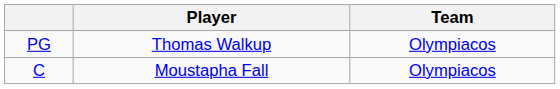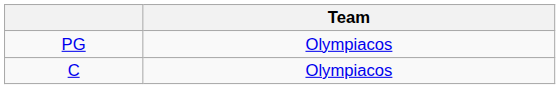 <table class="wikitable" style="text-align: center;" width="60%">
 <tr>
 <th style="text-align:center;"></th>
-<th style="text-align:center;">Player</th>
 <th style="text-align:center;">Team</th>
 </tr>
 <tr>
 <td style="text-align:center;"><a href='#'>PG</a></td>
-<td> <a href='#'>Thomas Walkup</a></td>
 <td><a href='#'>Olympiacos</a></td>
 </tr>
 <tr>
 <td style="text-align:center;"><a href='#'>C</a></td>
-<td> <a href='#'>Moustapha Fall</a></td>
 <td><a href='#'>Olympiacos</a></td>
 </tr>
 </table>
